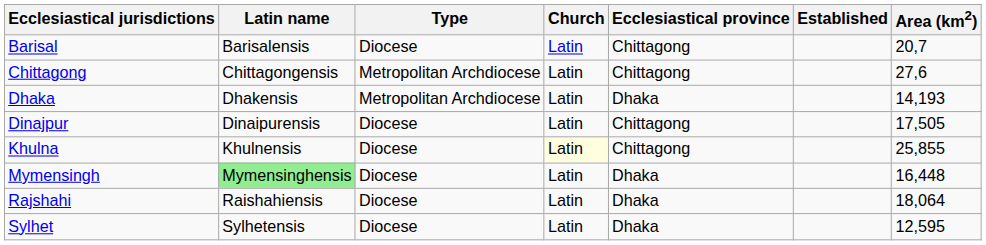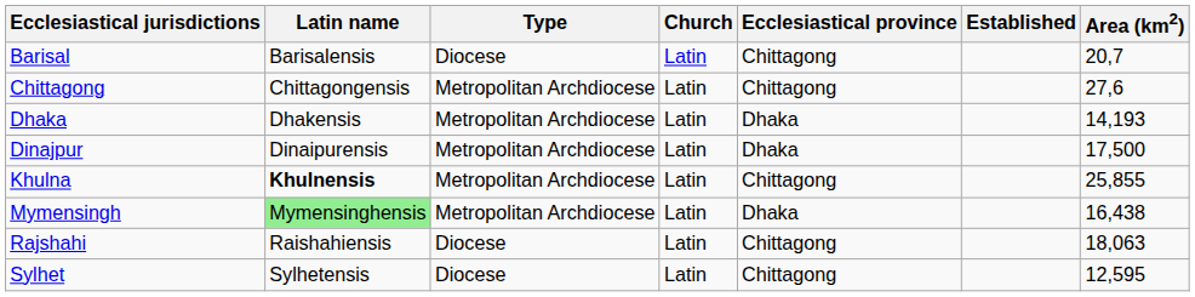 <table class="wikitable sortable">
 <tr>
 <th>Ecclesiastical jurisdictions</th>
 <th>Latin name</th>
 <th>Type</th>
 <th>Church</th>
 <th>Ecclesiastical province</th>
 <th>Established</th>
 <th>Area (km<sup>2</sup>)</th>
 </tr>
 <tr>
 <td><a href='#'>Barisal</a></td>
 <td>Barisalensis</td>
 <td>Diocese</td>
 <td><a href='#'>Latin</a></td>
 <td>Chittagong</td>
 <td></td>
 <td>20,7</td>
 </tr>
 <tr>
 <td><a href='#'>Chittagong</a></td>
 <td>Chittagongensis</td>
 <td>Metropolitan Archdiocese</td>
 <td>Latin</td>
 <td>Chittagong</td>
 <td></td>
 <td>27,6</td>
 </tr>
 <tr>
 <td><a href='#'>Dhaka</a></td>
 <td>Dhakensis</td>
 <td>Metropolitan Archdiocese</td>
 <td>Latin</td>
 <td>Dhaka</td>
 <td></td>
 <td>14,193</td>
 </tr>
 <tr>
 <td><a href='#'>Dinajpur</a></td>
 <td>Dinaipurensis</td>
-<td>Diocese</td>
+<td>Metropolitan Archdiocese</td>
 <td>Latin</td>
-<td>Chittagong</td>
+<td>Dhaka</td>
 <td></td>
-<td>17,505</td>
+<td>17,500</td>
 </tr>
 <tr>
 <td><a href='#'>Khulna</a></td>
-<td>Khulnensis</td>
-<td>Diocese</td>
-<td style="background: lightyellow;">Latin</td>
+<td><strong>Khulnensis</strong></td>
+<td>Metropolitan Archdiocese</td>
+<td>Latin</td>
 <td>Chittagong</td>
 <td></td>
 <td>25,855</td>
 </tr>
 <tr>
 <td><a href='#'>Mymensingh</a></td>
 <td style="background: lightgreen;">Mymensinghensis</td>
-<td>Diocese</td>
+<td>Metropolitan Archdiocese</td>
 <td>Latin</td>
 <td>Dhaka</td>
 <td></td>
-<td>16,448</td>
+<td>16,438</td>
 </tr>
 <tr>
 <td><a href='#'>Rajshahi</a></td>
 <td>Raishahiensis</td>
 <td>Diocese</td>
 <td>Latin</td>
-<td>Dhaka</td>
+<td>Chittagong</td>
 <td></td>
-<td>18,064</td>
+<td>18,063</td>
 </tr>
 <tr>
 <td><a href='#'>Sylhet</a></td>
 <td>Sylhetensis</td>
 <td>Diocese</td>
 <td>Latin</td>
-<td>Dhaka</td>
+<td>Chittagong</td>
 <td></td>
 <td>12,595</td>
 </tr>
 </table>
